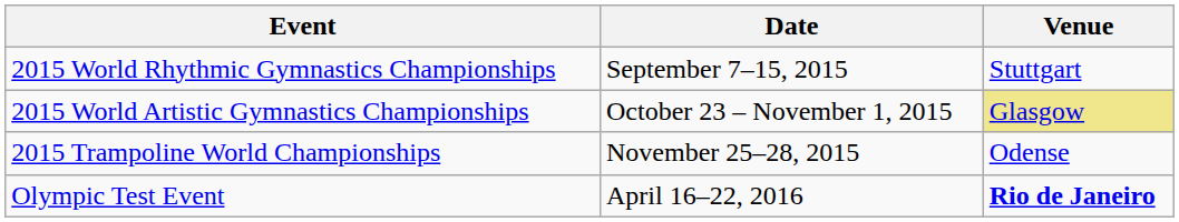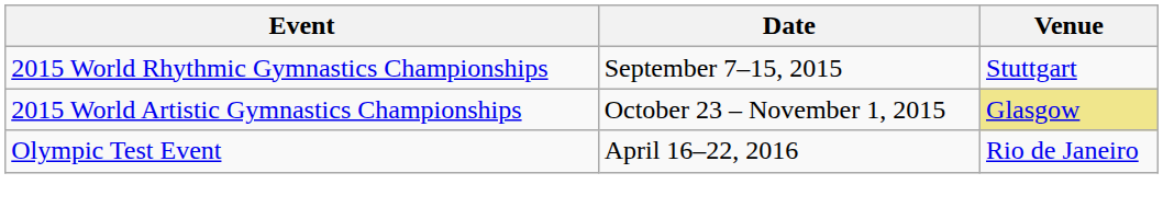 <table class="wikitable" style="width:700px;">
 <tr>
 <th>Event</th>
 <th>Date</th>
 <th>Venue</th>
 </tr>
 <tr>
 <td><a href='#'>2015 World Rhythmic Gymnastics Championships</a></td>
 <td>September 7–15, 2015</td>
 <td> <a href='#'>Stuttgart</a></td>
 </tr>
 <tr>
 <td><a href='#'>2015 World Artistic Gymnastics Championships</a></td>
 <td>October 23 – November 1, 2015</td>
 <td style="background: khaki;"> <a href='#'>Glasgow</a></td>
 </tr>
 <tr>
-<td><a href='#'>2015 Trampoline World Championships</a></td>
-<td>November 25–28, 2015</td>
-<td> <a href='#'>Odense</a></td>
-</tr>
-<tr>
 <td><a href='#'>Olympic Test Event</a></td>
 <td>April 16–22, 2016</td>
-<td><strong> <a href='#'>Rio de Janeiro</a></strong></td>
+<td> <a href='#'>Rio de Janeiro</a></td>
 </tr>
 </table>
